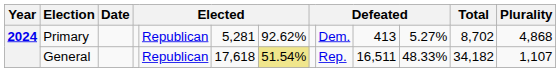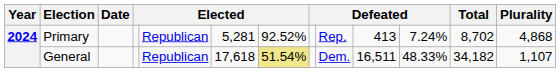 <table class="wikitable">
 <tr>
 <th>Year</th>
 <th>Election</th>
 <th>Date</th>
 <th colspan="4">Elected</th>
 <th colspan="4">Defeated</th>
 <th>Total</th>
 <th>Plurality</th>
 </tr>
 <tr>
 <th rowspan="2" valign="top"><a href='#'>2024</a></th>
 <td>Primary</td>
 <td></td>
 <td></td>
 <td valign="top" ><a href='#'>Republican</a></td>
 <td align="right" valign="top">5,281</td>
-<td align="right" valign="top">92.62%</td>
+<td align="right" valign="top">92.52%</td>
 <td></td>
-<td valign="top" ><a href='#'>Dem.</a></td>
+<td valign="top" ><a href='#'>Rep.</a></td>
 <td align="right" valign="top">413</td>
-<td align="right" valign="top">5.27%</td>
+<td align="right" valign="top">7.24%</td>
 <td align="right" valign="top">8,702</td>
 <td align="right" valign="top">4,868</td>
 </tr>
 <tr>
 <td valign="top">General</td>
 <td valign="top"></td>
 <td valign="top"></td>
 <td valign="top" ><a href='#'>Republican</a></td>
 <td align="right" valign="top">17,618</td>
 <td align="right" valign="top" style="background: khaki;">51.54%</td>
 <td valign="top"></td>
-<td valign="top" ><a href='#'>Rep.</a></td>
+<td valign="top" ><a href='#'>Dem.</a></td>
 <td align="right" valign="top">16,511</td>
 <td align="right" valign="top">48.33%</td>
 <td align="right" valign="top">34,182</td>
 <td align="right" valign="top">1,107</td>
 </tr>
 </table>
